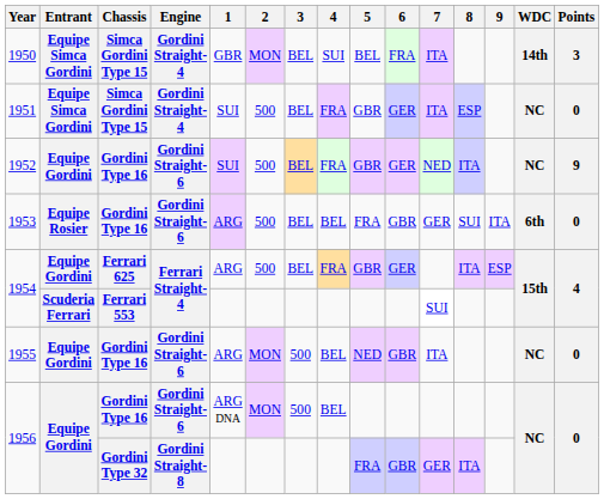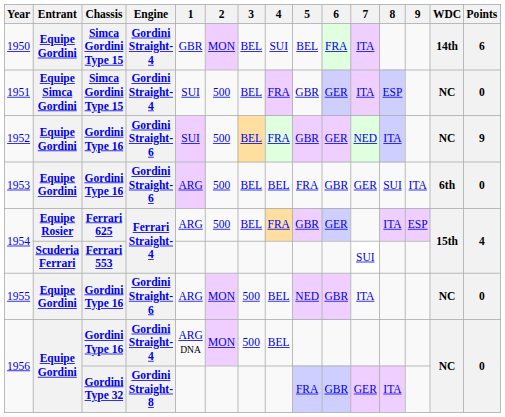 <table class="wikitable" style="text-align:center; font-size:90%">
 <tr>
 <th>Year</th>
 <th>Entrant</th>
 <th>Chassis</th>
 <th>Engine</th>
 <th>1</th>
 <th>2</th>
 <th>3</th>
 <th>4</th>
 <th>5</th>
 <th>6</th>
 <th>7</th>
 <th>8</th>
 <th>9</th>
 <th>WDC</th>
 <th>Points</th>
 </tr>
 <tr>
 <td><a href='#'>1950</a></td>
-<th><a href='#'>Equipe Simca Gordini</a></th>
+<th><a href='#'>Equipe Gordini</a></th>
 <th><a href='#'>Simca Gordini</a> <a href='#'>Type 15</a></th>
 <th><a href='#'>Gordini</a> <a href='#'>Straight-4</a></th>
 <td><a href='#'>GBR</a></td>
 <td style="background:#EFCFFF;"><a href='#'>MON</a><br></td>
 <td><a href='#'>BEL</a></td>
 <td><a href='#'>SUI</a></td>
 <td><a href='#'>BEL</a></td>
 <td style="background:#DFFFDF;"><a href='#'>FRA</a><br></td>
 <td style="background:#EFCFFF;"><a href='#'>ITA</a><br></td>
 <td></td>
 <td></td>
 <th>14th</th>
-<th>3</th>
+<th>6</th>
 </tr>
 <tr>
 <td><a href='#'>1951</a></td>
 <th><a href='#'>Equipe Simca Gordini</a></th>
 <th><a href='#'>Simca Gordini</a> <a href='#'>Type 15</a></th>
 <th><a href='#'>Gordini</a> <a href='#'>Straight-4</a></th>
 <td><a href='#'>SUI</a></td>
 <td><a href='#'>500</a></td>
 <td><a href='#'>BEL</a></td>
 <td style="background:#EFCFFF;"><a href='#'>FRA</a><br></td>
 <td><a href='#'>GBR</a></td>
 <td style="background:#CFCFFF;"><a href='#'>GER</a><br></td>
 <td style="background:#EFCFFF;"><a href='#'>ITA</a><br></td>
 <td style="background:#CFCFFF;"><a href='#'>ESP</a><br></td>
 <td></td>
 <th>NC</th>
 <th>0</th>
 </tr>
 <tr>
 <td><a href='#'>1952</a></td>
 <th><a href='#'>Equipe Gordini</a></th>
 <th><a href='#'>Gordini</a> <a href='#'>Type 16</a></th>
 <th><a href='#'>Gordini</a> <a href='#'>Straight-6</a></th>
 <td style="background:#EFCFFF;"><a href='#'>SUI</a><br></td>
 <td><a href='#'>500</a></td>
 <td style="background:#FFDF9F;"><a href='#'>BEL</a><br></td>
 <td style="background:#DFFFDF;"><a href='#'>FRA</a><br></td>
 <td style="background:#EFCFFF;"><a href='#'>GBR</a><br></td>
 <td style="background:#EFCFFF;"><a href='#'>GER</a><br></td>
 <td style="background:#DFFFDF;"><a href='#'>NED</a><br></td>
 <td style="background:#CFCFFF;"><a href='#'>ITA</a><br></td>
 <td></td>
 <th>NC</th>
 <th>9</th>
 </tr>
 <tr>
 <td><a href='#'>1953</a></td>
-<th><a href='#'>Equipe Rosier</a></th>
+<th><a href='#'>Equipe Gordini</a></th>
 <th><a href='#'>Gordini</a> <a href='#'>Type 16</a></th>
 <th><a href='#'>Gordini</a> <a href='#'>Straight-6</a></th>
 <td style="background:#EFCFFF;"><a href='#'>ARG</a><br></td>
 <td><a href='#'>500</a></td>
 <td><a href='#'>BEL</a></td>
 <td><a href='#'>BEL</a></td>
 <td><a href='#'>FRA</a></td>
 <td><a href='#'>GBR</a></td>
 <td><a href='#'>GER</a></td>
 <td><a href='#'>SUI</a></td>
 <td><a href='#'>ITA</a></td>
 <th>6th</th>
 <th>0</th>
 </tr>
 <tr>
 <td rowspan=2><a href='#'>1954</a></td>
-<th><a href='#'>Equipe Gordini</a></th>
+<th><a href='#'>Equipe Rosier</a></th>
 <th><a href='#'>Ferrari</a> <a href='#'>625</a></th>
 <th rowspan=2><a href='#'>Ferrari</a> <a href='#'>Straight-4</a></th>
 <td><a href='#'>ARG</a></td>
 <td><a href='#'>500</a></td>
 <td><a href='#'>BEL</a></td>
 <td style="background:#FFDF9F;"><a href='#'>FRA</a><br></td>
 <td style="background:#EFCFFF;"><a href='#'>GBR</a><br></td>
 <td style="background:#CFCFFF;"><a href='#'>GER</a><br></td>
 <td></td>
 <td style="background:#EFCFFF;"><a href='#'>ITA</a><br></td>
 <td style="background:#EFCFFF;"><a href='#'>ESP</a><br></td>
 <th rowspan=2>15th</th>
 <th rowspan=2>4</th>
 </tr>
 <tr>
 <th><a href='#'>Scuderia Ferrari</a></th>
 <th><a href='#'>Ferrari</a> <a href='#'>553</a></th>
 <td></td>
 <td></td>
 <td></td>
 <td></td>
 <td></td>
 <td></td>
 <td style="background:#ffffff;"><a href='#'>SUI</a><br></td>
 <td></td>
 <td></td>
 </tr>
 <tr>
 <td><a href='#'>1955</a></td>
 <th><a href='#'>Equipe Gordini</a></th>
 <th><a href='#'>Gordini</a> <a href='#'>Type 16</a></th>
 <th><a href='#'>Gordini</a> <a href='#'>Straight-6</a></th>
 <td><a href='#'>ARG</a></td>
 <td style="background:#EFCFFF;"><a href='#'>MON</a><br></td>
 <td><a href='#'>500</a></td>
 <td><a href='#'>BEL</a></td>
 <td style="background:#EFCFFF;"><a href='#'>NED</a><br></td>
 <td style="background:#EFCFFF;"><a href='#'>GBR</a><br></td>
 <td><a href='#'>ITA</a></td>
 <td></td>
 <td></td>
 <th>NC</th>
 <th>0</th>
 </tr>
 <tr>
 <td rowspan=2><a href='#'>1956</a></td>
 <th rowspan=2><a href='#'>Equipe Gordini</a></th>
 <th><a href='#'>Gordini</a> <a href='#'>Type 16</a></th>
-<th><a href='#'>Gordini</a> <a href='#'>Straight-6</a></th>
+<th><a href='#'>Gordini</a> <a href='#'>Straight-4</a></th>
 <td><a href='#'>ARG</a><br><small>DNA</small></td>
 <td style="background:#EFCFFF;"><a href='#'>MON</a><br></td>
 <td><a href='#'>500</a></td>
 <td><a href='#'>BEL</a></td>
 <td></td>
 <td></td>
 <td></td>
 <td></td>
 <td></td>
 <th rowspan=2>NC</th>
 <th rowspan=2>0</th>
 </tr>
 <tr>
 <th><a href='#'>Gordini</a> <a href='#'>Type 32</a></th>
 <th><a href='#'>Gordini</a> <a href='#'>Straight-8</a></th>
 <td></td>
 <td></td>
 <td></td>
 <td></td>
 <td style="background:#CFCFFF;"><a href='#'>FRA</a><br></td>
 <td style="background:#CFCFFF;"><a href='#'>GBR</a><br></td>
 <td style="background:#EFCFFF;"><a href='#'>GER</a><br></td>
 <td style="background:#EFCFFF;"><a href='#'>ITA</a><br></td>
 <td></td>
 </tr>
 </table>
